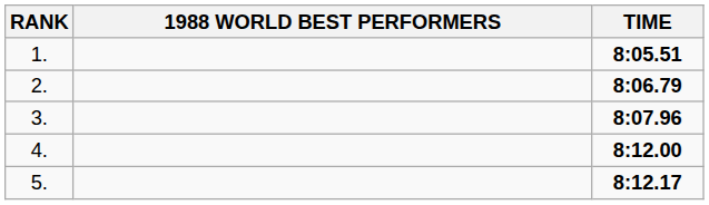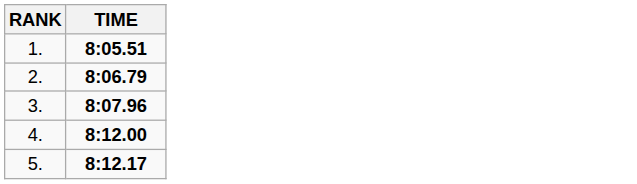 <table class="wikitable" style="border-collapse: collapse; font-size: 90%;">
 <tr>
 <th>RANK</th>
-<th align="center" style="width: 25em">1988 WORLD BEST PERFORMERS</th>
 <th align="center" style="width: 5em">TIME</th>
 </tr>
 <tr>
 <td align="center">1.</td>
-<td></td>
 <td align="center"><strong>8:05.51</strong></td>
 </tr>
 <tr>
 <td align="center">2.</td>
-<td></td>
 <td align="center"><strong>8:06.79</strong></td>
 </tr>
 <tr>
 <td align="center">3.</td>
-<td></td>
 <td align="center"><strong>8:07.96</strong></td>
 </tr>
 <tr>
 <td align="center">4.</td>
-<td></td>
 <td align="center"><strong>8:12.00</strong></td>
 </tr>
 <tr>
 <td align="center">5.</td>
-<td></td>
 <td align="center"><strong>8:12.17</strong></td>
 </tr>
 </table>
